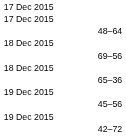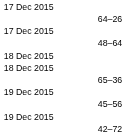 <table style="font-size:90%">
 <tr>
 <td colspan=3>17 Dec 2015</td>
+</tr>
+<tr>
+<td width=150 align=right><strong></strong></td>
+<td>64–26</td>
+<td width=150></td>
 </tr>
 <tr>
 <td colspan=3>17 Dec 2015</td>
 </tr>
 <tr>
 <td width=150 align=right></td>
 <td>48–64</td>
 <td width=150><strong></strong></td>
 </tr>
 <tr>
 <td colspan=3>18 Dec 2015</td>
-</tr>
-<tr>
-<td width=150 align=right><strong></strong></td>
-<td>69–56</td>
-<td width=150></td>
 </tr>
 <tr>
 <td colspan=3>18 Dec 2015</td>
 </tr>
 <tr>
 <td width=150 align=right><strong></strong></td>
 <td>65–36</td>
 <td width=150></td>
 </tr>
 <tr>
 <td colspan=3>19 Dec 2015</td>
 </tr>
 <tr>
 <td width=150 align=right></td>
 <td>45–56</td>
 <td width=150><strong></strong></td>
 </tr>
 <tr>
 <td colspan=3>19 Dec 2015</td>
 </tr>
 <tr>
 <td width=150 align=right></td>
 <td>42–72</td>
 <td width=150><strong></strong></td>
 </tr>
 </table>
